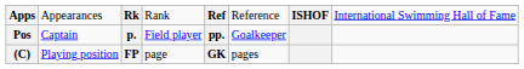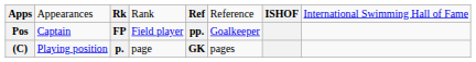 <table class="wikitable" style="text-align: left; font-size: 90%; margin-left: 1em;">
 <tr>
 <th>Apps</th>
 <td>Appearances</td>
 <th>Rk</th>
 <td>Rank</td>
 <th>Ref</th>
 <td>Reference</td>
 <th>ISHOF</th>
 <td><a href='#'>International Swimming Hall of Fame</a></td>
 </tr>
 <tr>
 <th>Pos</th>
 <td><a href='#'>Captain</a></td>
-<th>p.</th>
+<th>FP</th>
 <td><a href='#'>Field player</a></td>
 <th>pp.</th>
 <td><a href='#'>Goalkeeper</a></td>
 <th></th>
 <td></td>
 </tr>
 <tr>
 <th>(C)</th>
 <td><a href='#'>Playing position</a></td>
-<th>FP</th>
+<th>p.</th>
 <td>page</td>
 <th>GK</th>
 <td>pages</td>
 <th></th>
 <td></td>
 </tr>
 </table>
